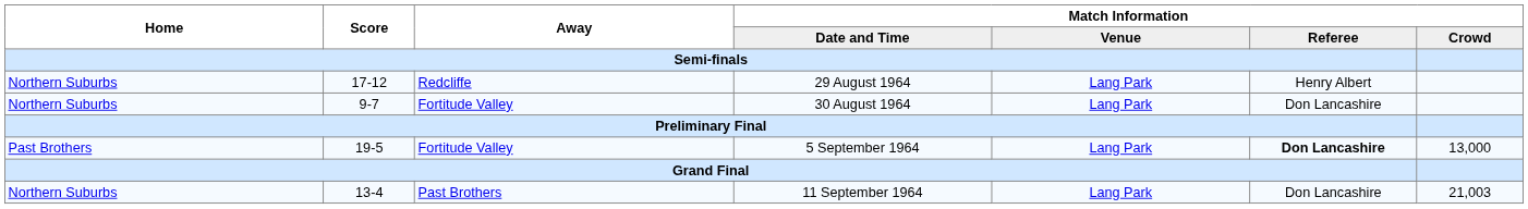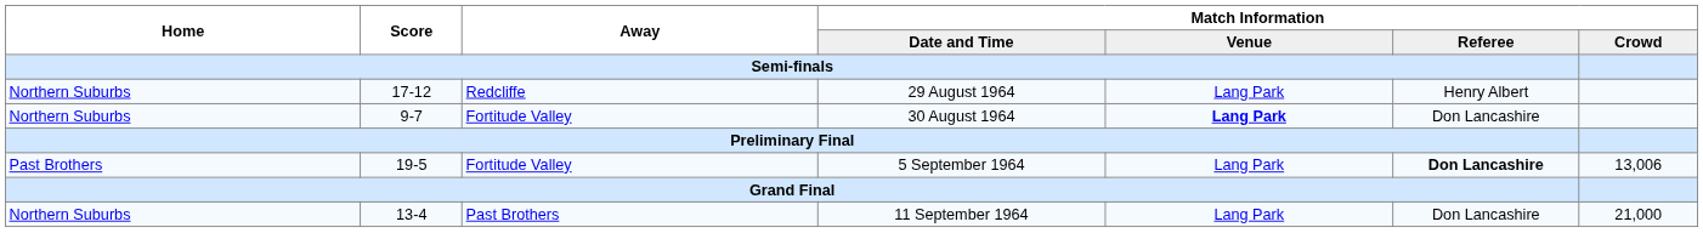 <table width="100%" cellspacing="0" cellpadding="3" border="1" style="border-collapse:collapse; font-size:90%; text-align:center;">
 <tr>
 <th rowspan="2" width="21%">Home</th>
 <th rowspan="2" width="6%">Score</th>
 <th rowspan="2" width="21%">Away</th>
 <th colspan="5">Match Information</th>
 </tr>
 <tr bgcolor="#EFEFEF">
 <th width="17%">Date and Time</th>
 <th width="17%">Venue</th>
 <th width="11%">Referee</th>
 <th>Crowd</th>
 </tr>
 <tr bgcolor="#D0E7FF">
 <td colspan="6"><strong>Semi-finals</strong></td>
 <td></td>
 </tr>
 <tr bgcolor="#F5FAFF">
 <td align="left"> <a href='#'>Northern Suburbs</a></td>
 <td>17-12</td>
 <td align="left"> <a href='#'>Redcliffe</a></td>
 <td>29 August 1964</td>
 <td><a href='#'>Lang Park</a></td>
 <td>Henry Albert</td>
 <td></td>
 </tr>
 <tr bgcolor="#F5FAFF">
 <td align="left"> <a href='#'>Northern Suburbs</a></td>
 <td>9-7</td>
 <td align="left"> <a href='#'>Fortitude Valley</a></td>
 <td>30 August 1964</td>
-<td><a href='#'>Lang Park</a></td>
+<td><strong><a href='#'>Lang Park</a></strong></td>
 <td>Don Lancashire</td>
 <td></td>
 </tr>
 <tr bgcolor="#D0E7FF">
 <td colspan="6"><strong>Preliminary Final</strong></td>
 <td></td>
 </tr>
 <tr bgcolor="#F5FAFF">
 <td align="left"> <a href='#'>Past Brothers</a></td>
 <td>19-5</td>
 <td align="left"> <a href='#'>Fortitude Valley</a></td>
 <td>5 September 1964</td>
 <td><a href='#'>Lang Park</a></td>
 <td><strong>Don Lancashire</strong></td>
-<td>13,000</td>
+<td>13,006</td>
 </tr>
 <tr bgcolor="#D0E7FF">
 <td colspan="6"><strong>Grand Final</strong></td>
 <td></td>
 </tr>
 <tr bgcolor="#F5FAFF">
 <td align="left"> <a href='#'>Northern Suburbs</a></td>
 <td>13-4</td>
 <td align="left"> <a href='#'>Past Brothers</a></td>
 <td>11 September 1964</td>
 <td><a href='#'>Lang Park</a></td>
 <td>Don Lancashire</td>
-<td>21,003</td>
+<td>21,000</td>
 </tr>
 </table>
